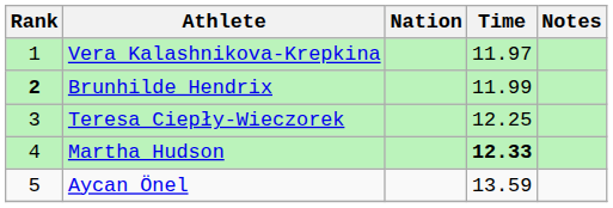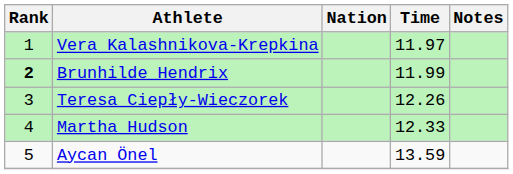 <table class="wikitable sortable" style="text-align:center">
 <tr>
 <th>Rank</th>
 <th>Athlete</th>
 <th>Nation</th>
 <th>Time</th>
 <th>Notes</th>
 </tr>
 <tr bgcolor=bbf3bb>
 <td>1</td>
 <td align=left><a href='#'>Vera Kalashnikova-Krepkina</a></td>
 <td align=left></td>
 <td>11.97</td>
 <td></td>
 </tr>
 <tr bgcolor=bbf3bb>
 <td><strong>2</strong></td>
 <td align=left><a href='#'>Brunhilde Hendrix</a></td>
 <td align=left></td>
 <td>11.99</td>
 <td></td>
 </tr>
 <tr bgcolor=bbf3bb>
 <td>3</td>
 <td align=left><a href='#'>Teresa Ciepły-Wieczorek</a></td>
 <td align=left></td>
-<td>12.25</td>
+<td>12.26</td>
 <td></td>
 </tr>
 <tr bgcolor=bbf3bb>
 <td>4</td>
 <td align=left><a href='#'>Martha Hudson</a></td>
 <td align=left></td>
-<td><strong>12.33</strong></td>
+<td>12.33</td>
 <td></td>
 </tr>
 <tr>
 <td>5</td>
 <td align=left><a href='#'>Aycan Önel</a></td>
 <td align=left></td>
 <td>13.59</td>
 <td></td>
 </tr>
 <tr>
 </tr>
 </table>
